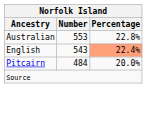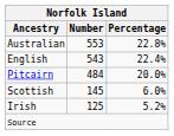 <table class="wikitable" style="text-align:left">
 <tr>
 <th colspan="3" style="text-align:center;">Norfolk Island</th>
 </tr>
 <tr>
 <th>Ancestry</th>
 <th>Number</th>
 <th>Percentage</th>
 </tr>
 <tr align=right>
 <td style="text-align:left;">Australian</td>
 <td>553</td>
 <td>22.8%</td>
 </tr>
 <tr align=right>
 <td style="text-align:left;">English</td>
 <td>543</td>
-<td style="background: lightsalmon;">22.4%</td>
+<td>22.4%</td>
 </tr>
 <tr align=right>
 <td style="text-align:left;"><a href='#'>Pitcairn</a></td>
 <td>484</td>
 <td>20.0%</td>
 </tr>
+<tr align=right>
+<td style="text-align:left;">Scottish</td>
+<td>145</td>
+<td>6.0%</td>
+</tr>
+<tr align=right>
+<td style="text-align:left;">Irish</td>
+<td>125</td>
+<td>5.2%</td>
+</tr>
 <tr>
 <td colspan="3" style="text-align:left;"><small>Source</small></td>
 </tr>
 </table>
